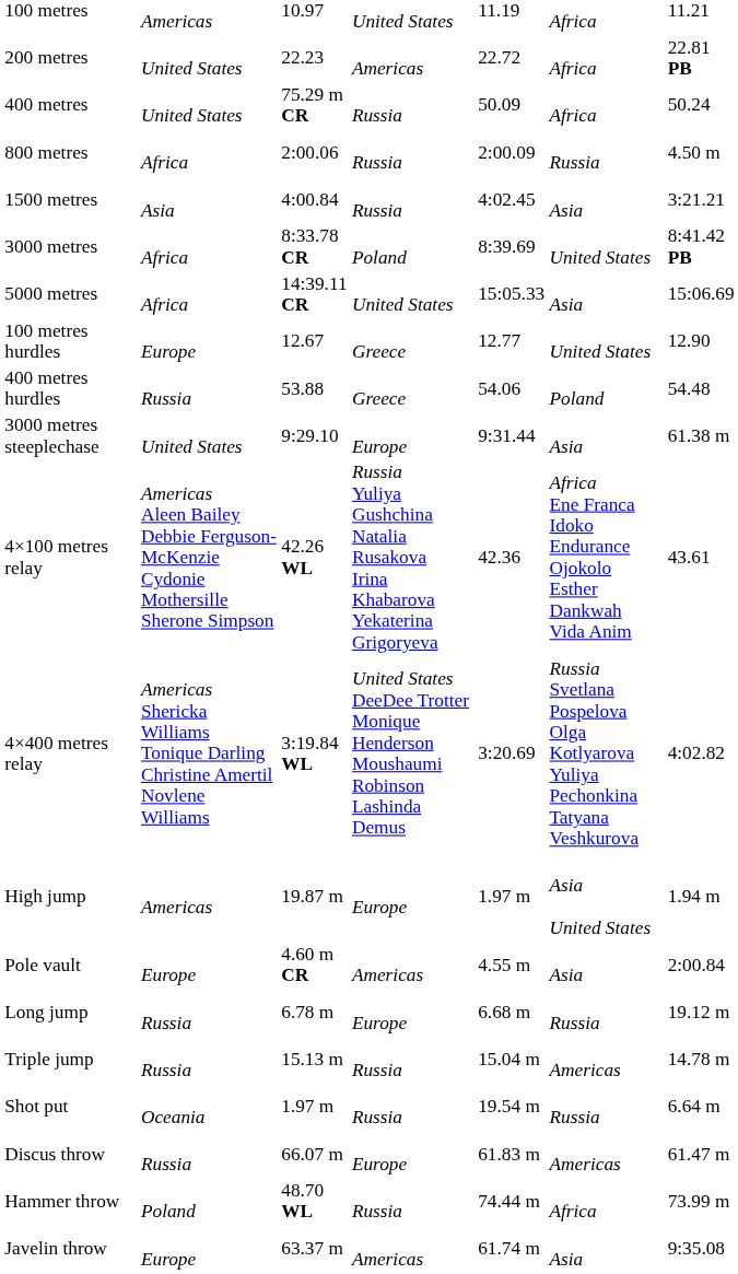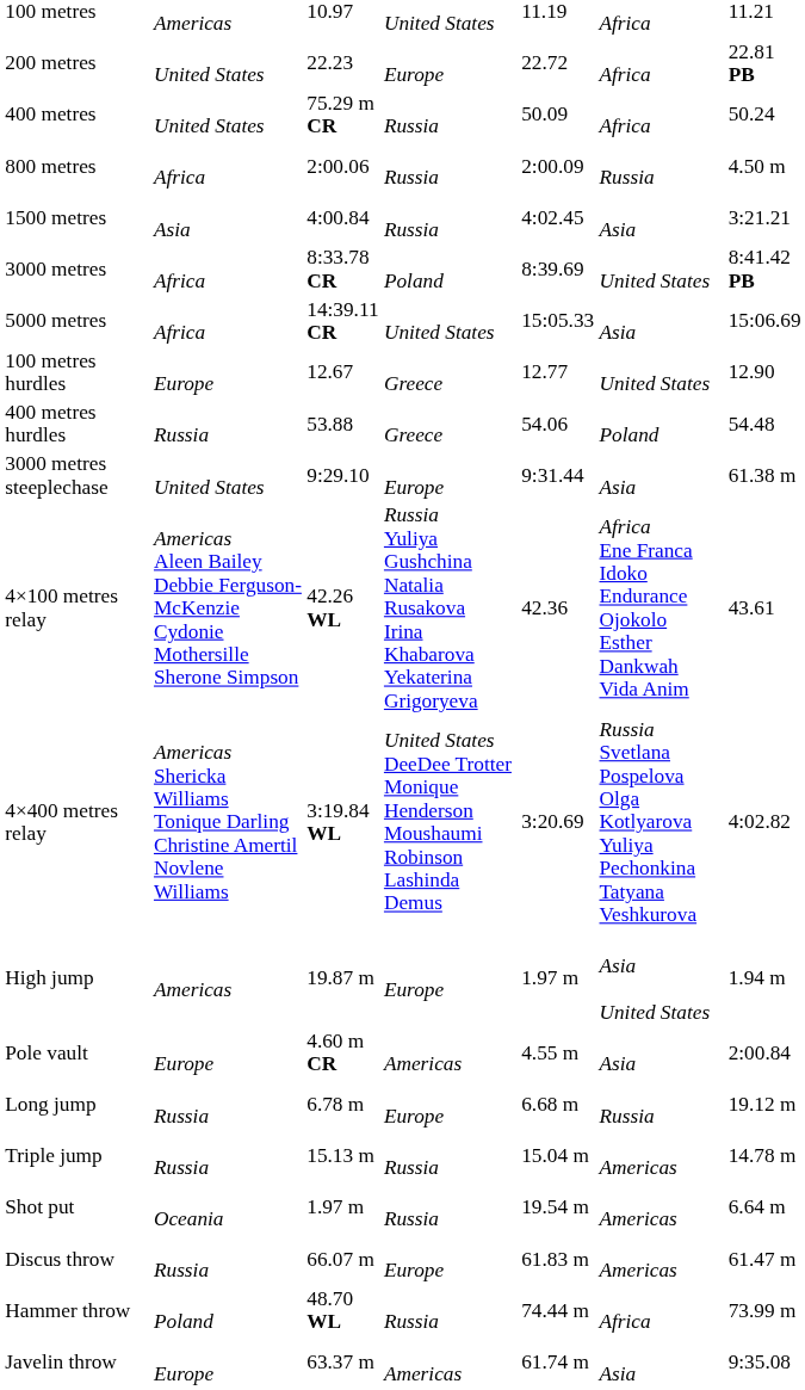 <table>
 <tr>
 <td>100 metres</td>
 <td><br><em>Americas</em></td>
 <td>10.97</td>
 <td><br><em>United States</em></td>
 <td>11.19</td>
 <td><br><em>Africa</em></td>
 <td>11.21</td>
 </tr>
 <tr>
 <td>200 metres</td>
 <td><br><em>United States</em></td>
 <td>22.23</td>
-<td><br><em>Americas</em></td>
+<td><br><em>Europe</em></td>
 <td>22.72</td>
 <td><br><em>Africa</em></td>
 <td>22.81 <br><strong>PB</strong></td>
 </tr>
 <tr>
 <td>400 metres</td>
 <td><br><em>United States</em></td>
 <td>75.29 m <br><strong>CR</strong></td>
 <td><br><em>Russia</em></td>
 <td>50.09</td>
 <td><br><em>Africa</em></td>
 <td>50.24</td>
 </tr>
 <tr>
 <td>800 metres</td>
 <td><br><em>Africa</em></td>
 <td>2:00.06</td>
 <td><br><em>Russia</em></td>
 <td>2:00.09</td>
 <td><br><em>Russia</em></td>
 <td>4.50 m</td>
 </tr>
 <tr>
 <td>1500 metres</td>
 <td><br><em>Asia</em></td>
 <td>4:00.84</td>
 <td><br><em>Russia</em></td>
 <td>4:02.45</td>
 <td><br><em>Asia</em></td>
 <td>3:21.21</td>
 </tr>
 <tr>
 <td>3000 metres</td>
 <td><br><em>Africa</em></td>
 <td>8:33.78 <br><strong>CR</strong></td>
 <td><br><em>Poland</em></td>
 <td>8:39.69</td>
 <td><br><em>United States</em></td>
 <td>8:41.42 <br><strong>PB</strong></td>
 </tr>
 <tr>
 <td>5000 metres</td>
 <td><br><em>Africa</em></td>
 <td>14:39.11 <br><strong>CR</strong></td>
 <td><br><em>United States</em></td>
 <td>15:05.33</td>
 <td><br><em>Asia</em></td>
 <td>15:06.69</td>
 </tr>
 <tr>
 <td>100 metres hurdles</td>
 <td><br><em>Europe</em></td>
 <td>12.67</td>
 <td><br><em>Greece</em></td>
 <td>12.77</td>
 <td><br><em>United States</em></td>
 <td>12.90</td>
 </tr>
 <tr>
 <td>400 metres hurdles</td>
 <td><br><em>Russia</em></td>
 <td>53.88</td>
 <td><br><em>Greece</em></td>
 <td>54.06</td>
 <td><br><em>Poland</em></td>
 <td>54.48</td>
 </tr>
 <tr>
 <td>3000 metres steeplechase</td>
 <td><br><em>United States</em></td>
 <td>9:29.10</td>
 <td><br><em>Europe</em></td>
 <td>9:31.44</td>
 <td><br><em>Asia</em></td>
 <td>61.38 m</td>
 </tr>
 <tr>
 <td>4×100 metres relay</td>
 <td><em>Americas</em><br><a href='#'>Aleen Bailey</a><br><a href='#'>Debbie Ferguson-McKenzie</a><br><a href='#'>Cydonie Mothersille</a><br><a href='#'>Sherone Simpson</a></td>
 <td>42.26<br> <strong>WL</strong></td>
 <td><em>Russia</em><br><a href='#'>Yuliya Gushchina</a><br><a href='#'>Natalia Rusakova</a><br><a href='#'>Irina Khabarova</a><br><a href='#'>Yekaterina Grigoryeva</a></td>
 <td>42.36</td>
 <td><em>Africa</em><br><a href='#'>Ene Franca Idoko</a><br><a href='#'>Endurance Ojokolo</a><br><a href='#'>Esther Dankwah</a><br><a href='#'>Vida Anim</a></td>
 <td>43.61</td>
 </tr>
 <tr>
 <td>4×400 metres relay</td>
 <td><em>Americas</em><br><a href='#'>Shericka Williams</a><br><a href='#'>Tonique Darling</a><br><a href='#'>Christine Amertil</a><br><a href='#'>Novlene Williams</a></td>
 <td>3:19.84 <br><strong>WL</strong></td>
 <td><em>United States</em><br><a href='#'>DeeDee Trotter</a><br><a href='#'>Monique Henderson</a><br><a href='#'>Moushaumi Robinson</a><br><a href='#'>Lashinda Demus</a></td>
 <td>3:20.69</td>
 <td><em>Russia</em><br><a href='#'>Svetlana Pospelova</a><br><a href='#'>Olga Kotlyarova</a><br><a href='#'>Yuliya Pechonkina</a><br><a href='#'>Tatyana Veshkurova</a></td>
 <td>4:02.82</td>
 </tr>
 <tr>
 <td>High jump</td>
 <td><br><em>Americas</em></td>
 <td>19.87 m</td>
 <td><br><em>Europe</em></td>
 <td>1.97 m</td>
 <td><br><em>Asia</em><br><br><em>United States</em></td>
 <td>1.94 m</td>
 </tr>
 <tr>
 <td>Pole vault</td>
 <td><br><em>Europe</em></td>
 <td>4.60 m <br><strong>CR</strong></td>
 <td><br><em>Americas</em></td>
 <td>4.55 m</td>
 <td><br><em>Asia</em></td>
 <td>2:00.84</td>
 </tr>
 <tr>
 <td>Long jump</td>
 <td><br><em>Russia</em></td>
 <td>6.78 m</td>
 <td><br><em>Europe</em></td>
 <td>6.68 m</td>
 <td><br><em>Russia</em></td>
 <td>19.12 m</td>
 </tr>
 <tr>
 <td>Triple jump</td>
 <td><br><em>Russia</em></td>
 <td>15.13 m</td>
 <td><br><em>Russia</em></td>
 <td>15.04 m</td>
 <td><br><em>Americas</em></td>
 <td>14.78 m</td>
 </tr>
 <tr>
 <td>Shot put</td>
 <td><br><em>Oceania</em></td>
 <td>1.97 m</td>
 <td><br><em>Russia</em></td>
 <td>19.54 m</td>
-<td><br><em>Russia</em></td>
+<td><br><em>Americas</em></td>
 <td>6.64 m</td>
 </tr>
 <tr>
 <td>Discus throw</td>
 <td><br><em>Russia</em></td>
 <td>66.07 m</td>
 <td><br><em>Europe</em></td>
 <td>61.83 m</td>
 <td><br><em>Americas</em></td>
 <td>61.47 m</td>
 </tr>
 <tr>
 <td>Hammer throw</td>
 <td><br><em>Poland</em></td>
 <td>48.70 <br><strong>WL</strong></td>
 <td><br><em>Russia</em></td>
 <td>74.44 m</td>
 <td><br><em>Africa</em></td>
 <td>73.99 m</td>
 </tr>
 <tr>
 <td>Javelin throw</td>
 <td><br><em>Europe</em></td>
 <td>63.37 m</td>
 <td><br><em>Americas</em></td>
 <td>61.74 m</td>
 <td><br><em>Asia</em></td>
 <td>9:35.08</td>
 </tr>
 </table>
